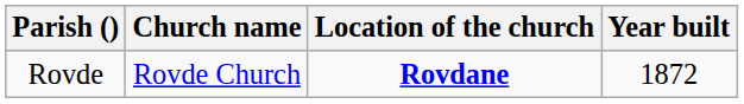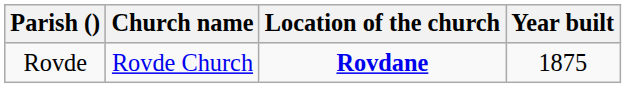 <table class="wikitable" style="text-align:center">
 <tr>
 <th>Parish ()</th>
 <th>Church name</th>
 <th>Location of the church</th>
 <th>Year built</th>
 </tr>
 <tr>
 <td rowspan="1">Rovde</td>
 <td><a href='#'>Rovde Church</a></td>
 <td><strong><a href='#'>Rovdane</a></strong></td>
-<td>1872</td>
+<td>1875</td>
 </tr>
 </table>
